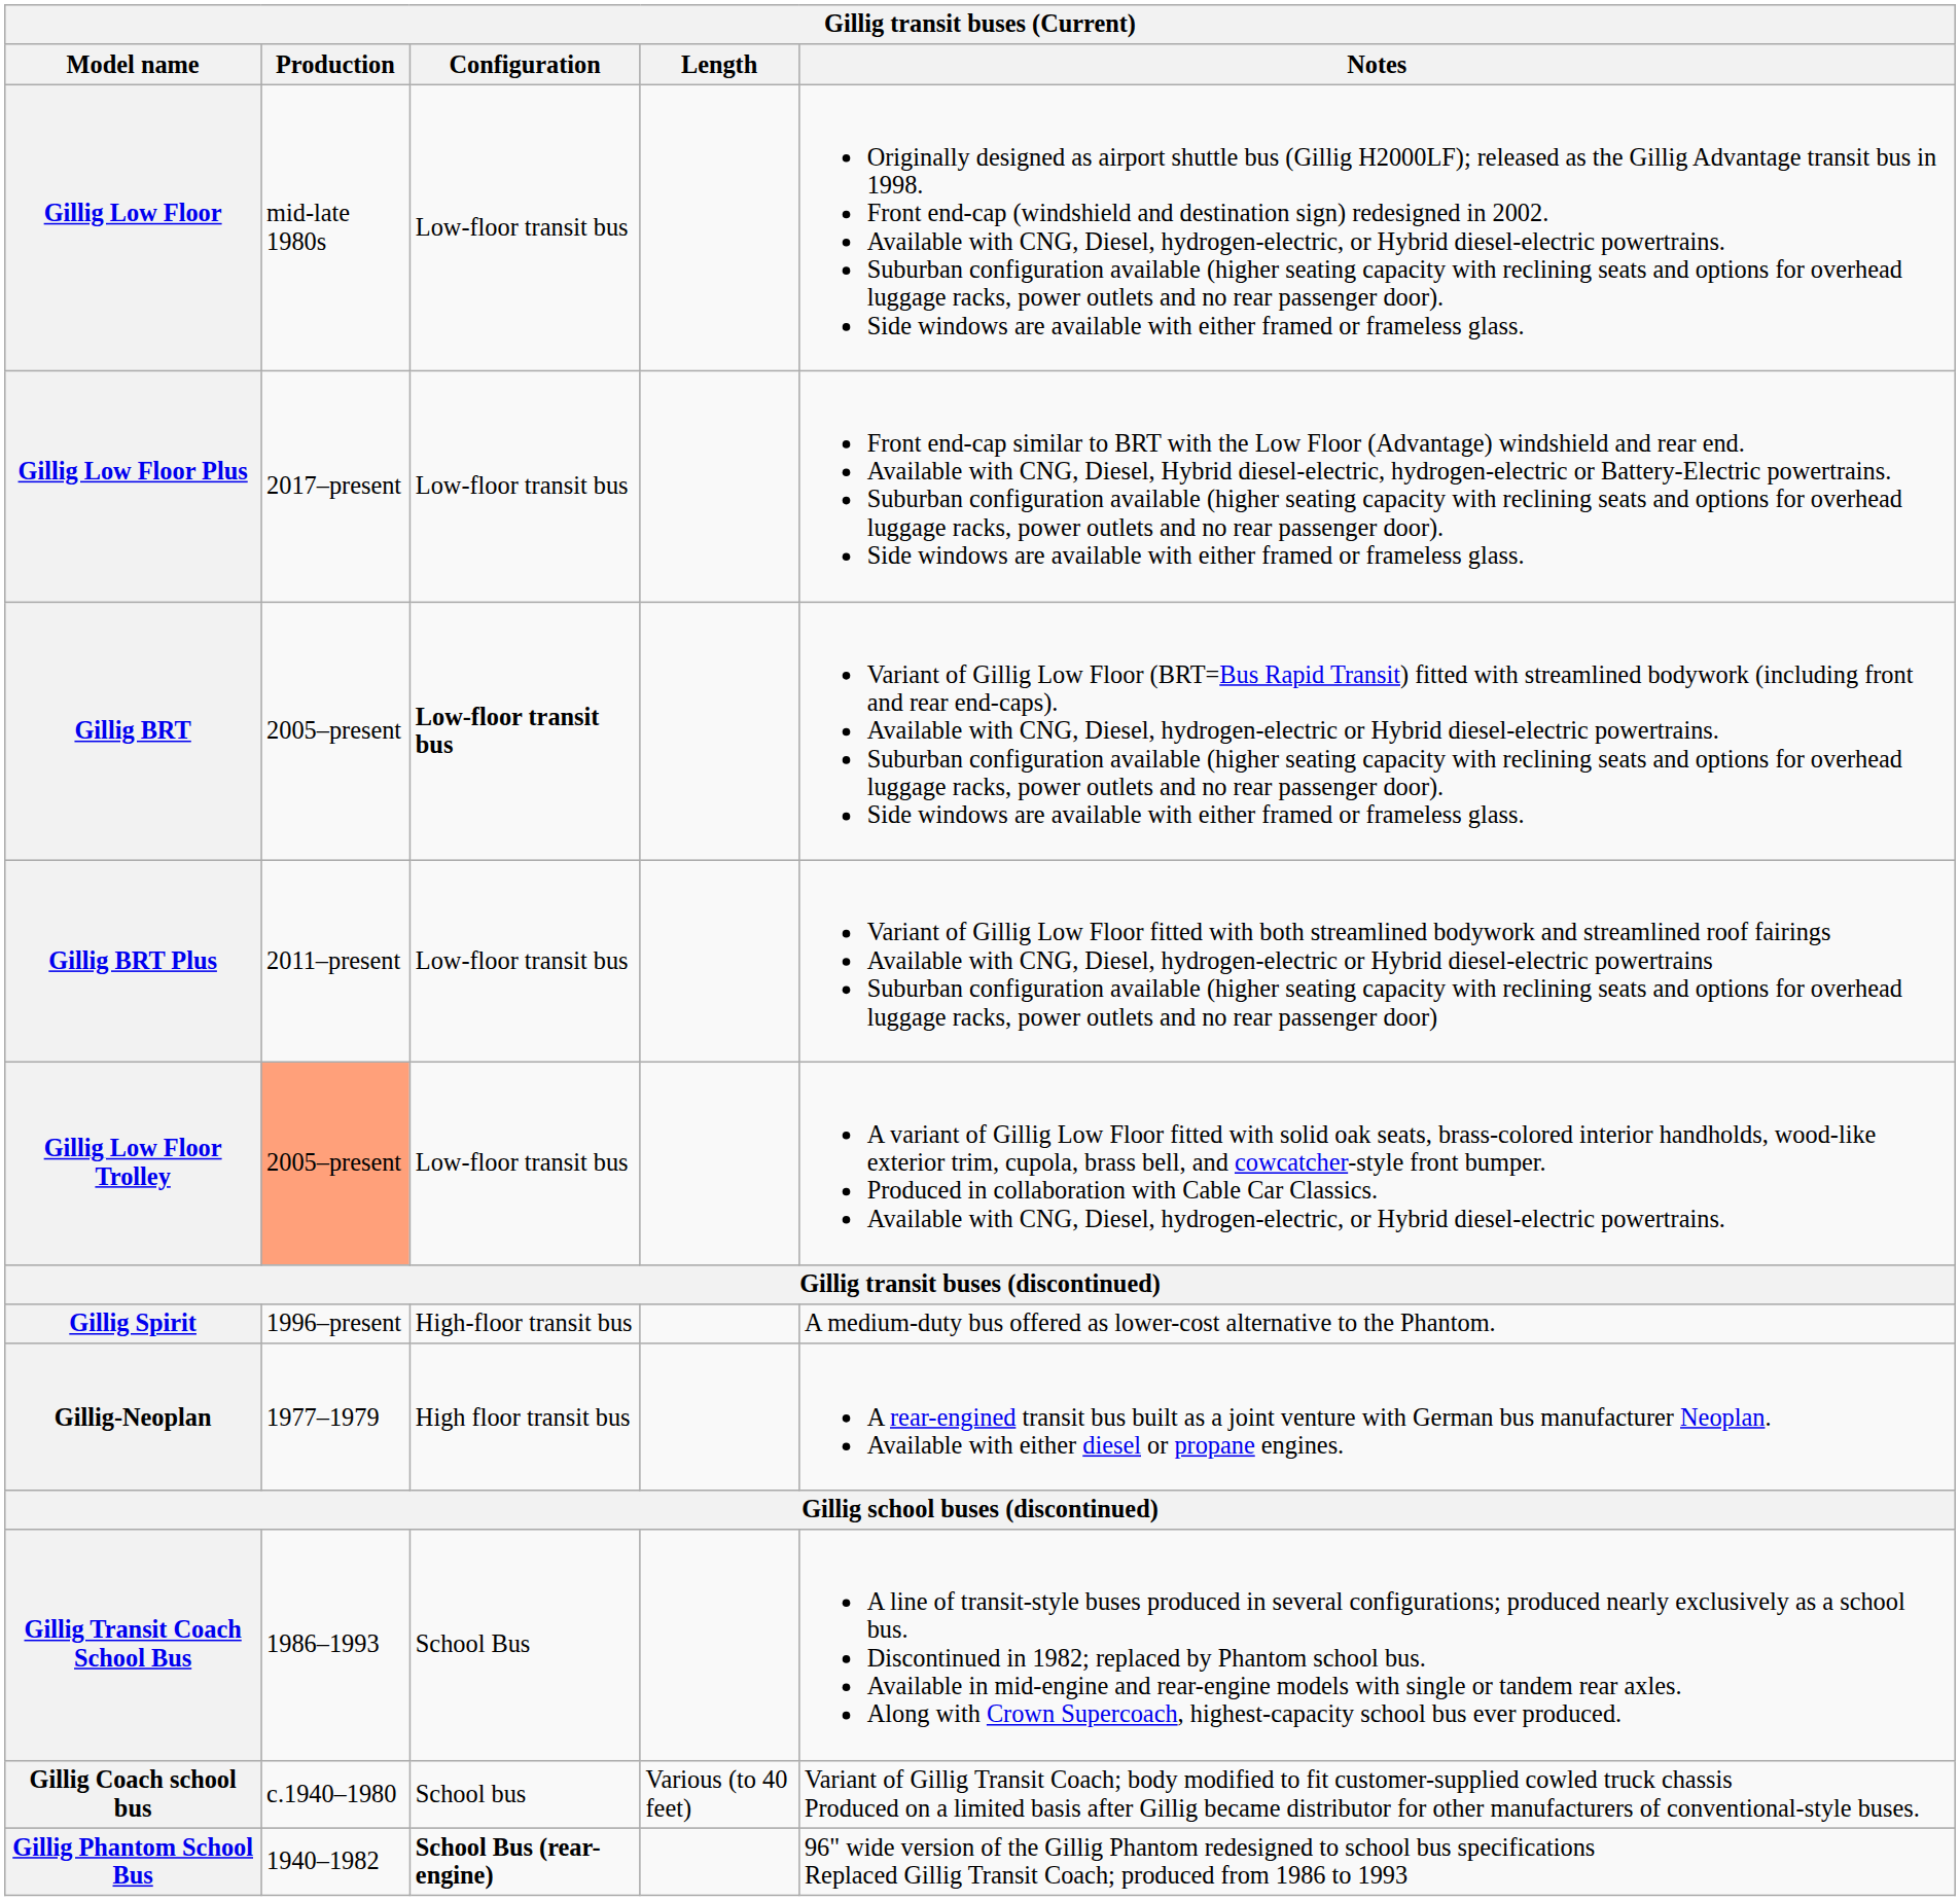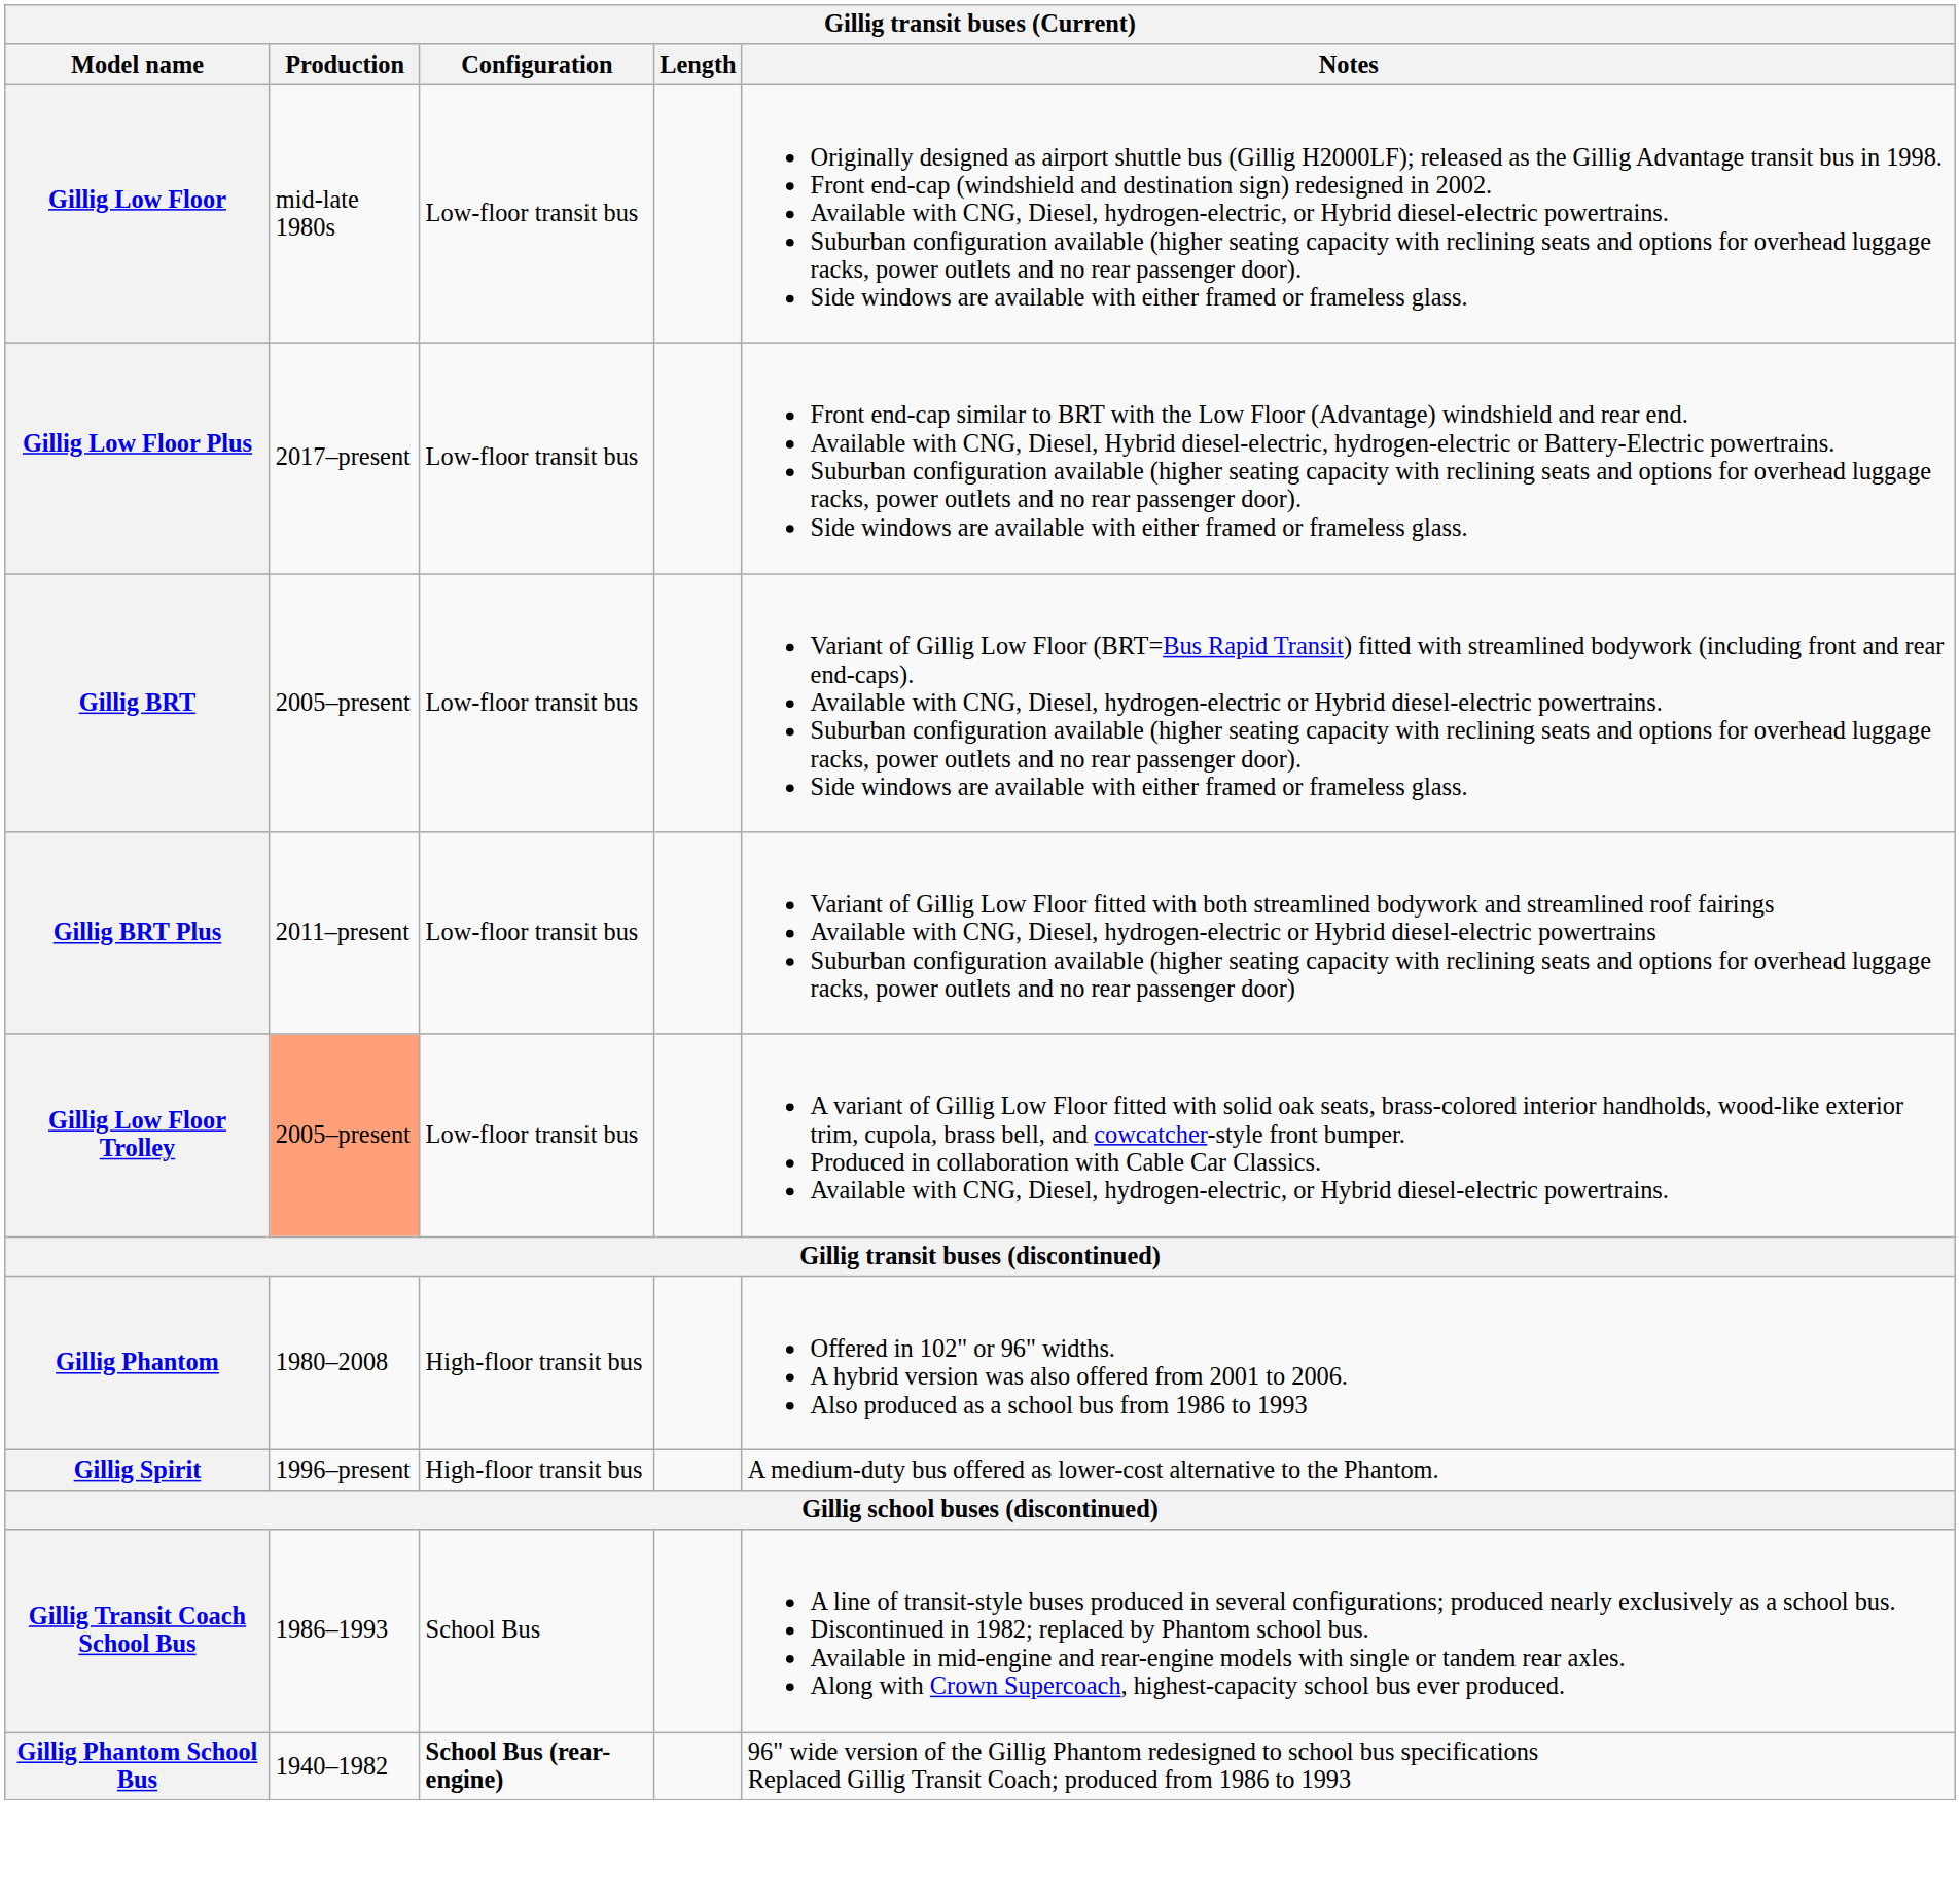 <table class="wikitable">
 <tr>
 <th colspan=5>Gillig transit buses (Current)</th>
 </tr>
 <tr>
 <th>Model name</th>
 <th>Production</th>
 <th>Configuration</th>
 <th>Length</th>
 <th>Notes</th>
 </tr>
 <tr>
 <th><a href='#'>Gillig Low Floor</a><br><br></th>
 <td>mid-late 1980s</td>
 <td>Low-floor transit bus</td>
 <td></td>
 <td><br><ul><li>Originally designed as airport shuttle bus (Gillig H2000LF); released as the Gillig Advantage transit bus in 1998.</li><li>Front end-cap (windshield and destination sign) redesigned in 2002.</li><li>Available with CNG, Diesel, hydrogen-electric, or Hybrid diesel-electric powertrains.</li><li>Suburban configuration available (higher seating capacity with reclining seats and options for overhead luggage racks, power outlets and no rear passenger door).</li><li>Side windows are available with either framed or frameless glass.</li></ul></td>
 </tr>
 <tr>
 <th><a href='#'>Gillig Low Floor Plus</a><br>  <br></th>
 <td>2017–present</td>
 <td>Low-floor transit bus</td>
 <td></td>
 <td><br><ul><li>Front end-cap similar to BRT with the Low Floor (Advantage) windshield and rear end.</li><li>Available with CNG, Diesel, Hybrid diesel-electric, hydrogen-electric or Battery-Electric powertrains.</li><li>Suburban configuration available (higher seating capacity with reclining seats and options for overhead luggage racks, power outlets and no rear passenger door).</li><li>Side windows are available with either framed or frameless glass.</li></ul></td>
 </tr>
 <tr>
 <th><a href='#'>Gillig BRT</a><br></th>
 <td>2005–present</td>
-<td><strong>Low-floor transit bus</strong></td>
+<td>Low-floor transit bus</td>
 <td></td>
 <td><br><ul><li>Variant of Gillig Low Floor (BRT=<a href='#'>Bus Rapid Transit</a>) fitted with streamlined bodywork (including front and rear end-caps).</li><li>Available with CNG, Diesel, hydrogen-electric or Hybrid diesel-electric powertrains.</li><li>Suburban configuration available (higher seating capacity with reclining seats and options for overhead luggage racks, power outlets and no rear passenger door).</li><li>Side windows are available with either framed or frameless glass.</li></ul></td>
 </tr>
 <tr>
 <th><a href='#'>Gillig BRT Plus</a><br></th>
 <td>2011–present</td>
 <td>Low-floor transit bus</td>
 <td></td>
 <td><br><ul><li>Variant of Gillig Low Floor fitted with both streamlined bodywork and streamlined roof fairings</li><li>Available with CNG, Diesel, hydrogen-electric or Hybrid diesel-electric powertrains</li><li>Suburban configuration available (higher seating capacity with reclining seats and options for overhead luggage racks, power outlets and no rear passenger door)</li></ul></td>
 </tr>
 <tr>
 <th><a href='#'>Gillig Low Floor Trolley</a><br></th>
 <td style="background: lightsalmon;">2005–present</td>
 <td>Low-floor transit bus</td>
 <td></td>
 <td><br><ul><li>A variant of Gillig Low Floor fitted with solid oak seats, brass-colored interior handholds, wood-like exterior trim, cupola, brass bell, and <a href='#'>cowcatcher</a>-style front bumper.</li><li>Produced in collaboration with Cable Car Classics.</li><li>Available with CNG, Diesel, hydrogen-electric, or Hybrid diesel-electric powertrains.</li></ul></td>
 </tr>
 <tr>
 <th colspan="5">Gillig transit buses (discontinued)</th>
 </tr>
 <tr>
+<th><a href='#'>Gillig Phantom</a><br></th>
+<td>1980–2008</td>
+<td>High-floor transit bus</td>
+<td></td>
+<td><br><ul><li>Offered in 102" or 96" widths.</li><li>A hybrid version was also offered from 2001 to 2006.</li><li>Also produced as a school bus from 1986 to 1993</li></ul></td>
+</tr>
+<tr>
 <th><a href='#'>Gillig Spirit</a></th>
 <td>1996–present</td>
 <td>High-floor transit bus</td>
 <td></td>
 <td>A  medium-duty bus offered as lower-cost alternative to the  Phantom.</td>
-</tr>
-<tr>
-<th>Gillig-Neoplan<br></th>
-<td>1977–1979</td>
-<td>High floor transit bus</td>
-<td></td>
-<td><br><ul><li>A <a href='#'>rear-engined</a> transit bus built as a joint venture with German bus manufacturer <a href='#'>Neoplan</a>.</li><li>Available with either <a href='#'>diesel</a> or <a href='#'>propane</a> engines.</li></ul></td>
 </tr>
 <tr>
 <th colspan="5">Gillig school buses (discontinued)</th>
 </tr>
 <tr>
 <th><a href='#'>Gillig Transit Coach School Bus</a><br></th>
 <td>1986–1993</td>
 <td>School Bus</td>
 <td></td>
 <td><br><ul><li>A line of transit-style buses produced in several configurations; produced nearly exclusively as a school bus.</li><li>Discontinued in 1982; replaced by Phantom school bus.</li><li>Available in mid-engine and rear-engine models with single or tandem rear axles.</li><li>Along with <a href='#'>Crown Supercoach</a>, highest-capacity school bus ever produced.</li></ul></td>
 </tr>
 <tr>
-<th>Gillig Coach school bus</th>
-<td>c.1940–1980</td>
-<td>School bus</td>
-<td>Various (to 40 feet)</td>
-<td>Variant of Gillig Transit Coach; body modified to fit customer-supplied cowled truck chassis<br>Produced on a limited basis after Gillig became distributor for other manufacturers of conventional-style buses.</td>
-</tr>
-<tr>
 <th><a href='#'>Gillig Phantom School Bus</a><br></th>
 <td>1940–1982</td>
 <td><strong>School Bus (rear-engine)</strong></td>
 <td></td>
 <td>96" wide version of the Gillig Phantom redesigned to school bus specifications<br>Replaced Gillig Transit Coach; produced from 1986 to 1993</td>
 </tr>
 </table>
